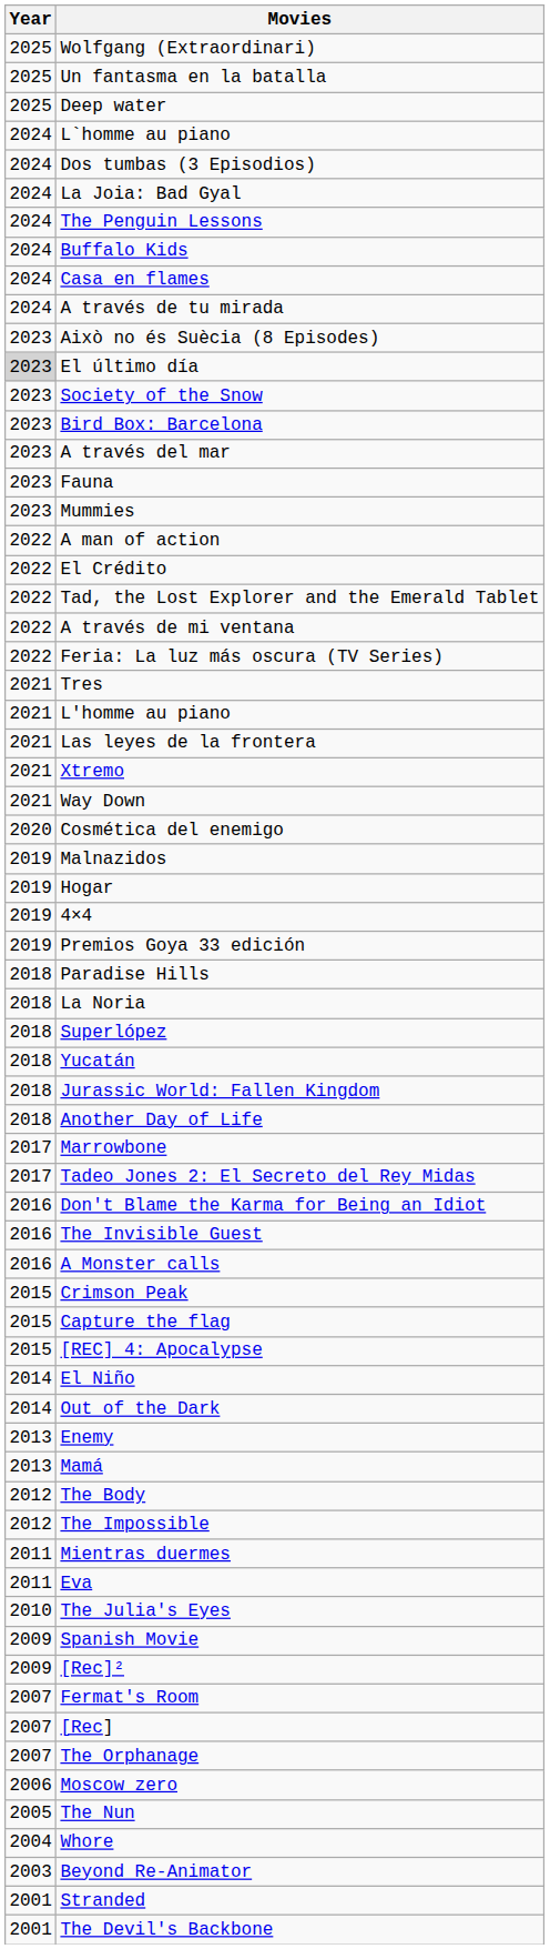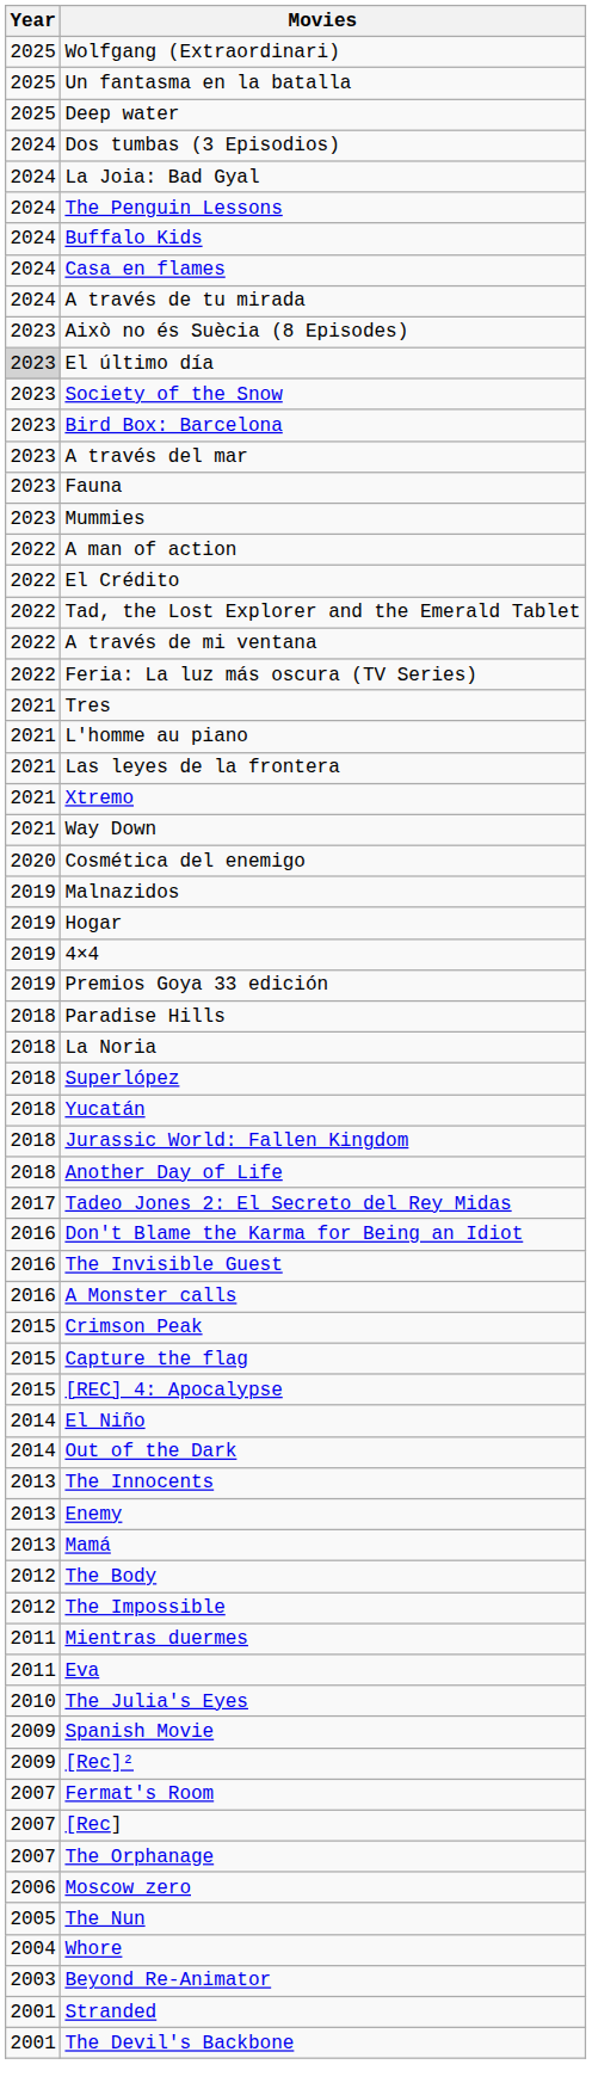 <table class="wikitable">
 <tr>
 <th><strong>Year</strong></th>
 <th>Movies</th>
 </tr>
 <tr>
 <td>2025</td>
 <td>Wolfgang (Extraordinari)</td>
 </tr>
 <tr>
 <td>2025</td>
 <td>Un fantasma en la batalla</td>
 </tr>
 <tr>
 <td>2025</td>
 <td>Deep water</td>
-</tr>
-<tr>
-<td>2024</td>
-<td>L`homme au piano</td>
 </tr>
 <tr>
 <td>2024</td>
 <td>Dos tumbas (3 Episodios)</td>
 </tr>
 <tr>
 <td>2024</td>
 <td>La Joia: Bad Gyal</td>
 </tr>
 <tr>
 <td>2024</td>
 <td><a href='#'>The Penguin Lessons</a></td>
 </tr>
 <tr>
 <td>2024</td>
 <td><a href='#'>Buffalo Kids</a></td>
 </tr>
 <tr>
 <td>2024</td>
 <td><a href='#'>Casa en flames</a></td>
 </tr>
 <tr>
 <td>2024</td>
 <td>A través de tu mirada</td>
 </tr>
 <tr>
 <td>2023</td>
 <td>Això no és Suècia (8 Episodes)</td>
 </tr>
 <tr>
 <td style="background: lightgrey;">2023</td>
 <td>El último día</td>
 </tr>
 <tr>
 <td>2023</td>
 <td><a href='#'>Society of the Snow</a></td>
 </tr>
 <tr>
 <td>2023</td>
 <td><a href='#'>Bird Box: Barcelona</a></td>
 </tr>
 <tr>
 <td>2023</td>
 <td>A través del mar</td>
 </tr>
 <tr>
 <td>2023</td>
 <td>Fauna</td>
 </tr>
 <tr>
 <td>2023</td>
 <td>Mummies</td>
 </tr>
 <tr>
 <td>2022</td>
 <td>A man of action</td>
 </tr>
 <tr>
 <td>2022</td>
 <td>El Crédito</td>
 </tr>
 <tr>
 <td>2022</td>
 <td>Tad, the Lost Explorer and the Emerald Tablet</td>
 </tr>
 <tr>
 <td>2022</td>
 <td>A través de mi ventana</td>
 </tr>
 <tr>
 <td>2022</td>
 <td>Feria: La luz más oscura (TV Series)</td>
 </tr>
 <tr>
 <td>2021</td>
 <td>Tres</td>
 </tr>
 <tr>
 <td>2021</td>
 <td>L'homme au piano</td>
 </tr>
 <tr>
 <td>2021</td>
 <td>Las leyes de la frontera</td>
 </tr>
 <tr>
 <td>2021</td>
 <td><a href='#'>Xtremo</a></td>
 </tr>
 <tr>
 <td>2021</td>
 <td>Way Down</td>
 </tr>
 <tr>
 <td>2020</td>
 <td>Cosmética del enemigo</td>
 </tr>
 <tr>
 <td>2019</td>
 <td>Malnazidos</td>
 </tr>
 <tr>
 <td>2019</td>
 <td>Hogar</td>
 </tr>
 <tr>
 <td>2019</td>
 <td>4×4</td>
 </tr>
 <tr>
 <td>2019</td>
 <td>Premios Goya 33 edición</td>
 </tr>
 <tr>
 <td>2018</td>
 <td>Paradise Hills</td>
 </tr>
 <tr>
 <td>2018</td>
 <td>La Noria</td>
 </tr>
 <tr>
 <td>2018</td>
 <td><a href='#'>Superlópez</a></td>
 </tr>
 <tr>
 <td>2018</td>
 <td><a href='#'>Yucatán</a></td>
 </tr>
 <tr>
 <td>2018</td>
 <td><a href='#'>Jurassic World: Fallen Kingdom</a></td>
 </tr>
 <tr>
 <td>2018</td>
 <td><a href='#'>Another Day of Life</a></td>
 </tr>
 <tr>
 <td>2017</td>
-<td><a href='#'>Marrowbone</a></td>
-</tr>
-<tr>
-<td>2017</td>
 <td><a href='#'>Tadeo Jones 2: El Secreto del Rey Midas</a></td>
 </tr>
 <tr>
 <td>2016</td>
 <td><a href='#'>Don't Blame the Karma for Being an Idiot</a></td>
 </tr>
 <tr>
 <td>2016</td>
 <td><a href='#'>The Invisible Guest</a></td>
 </tr>
 <tr>
 <td>2016</td>
 <td><a href='#'>A Monster calls</a></td>
 </tr>
 <tr>
 <td>2015</td>
 <td><a href='#'>Crimson Peak</a></td>
 </tr>
 <tr>
 <td>2015</td>
 <td><a href='#'>Capture the flag</a></td>
 </tr>
 <tr>
 <td>2015</td>
 <td><a href='#'>[REC] 4: Apocalypse</a></td>
 </tr>
 <tr>
 <td>2014</td>
 <td><a href='#'>El Niño</a></td>
 </tr>
 <tr>
 <td>2014</td>
 <td><a href='#'>Out of the Dark</a></td>
+</tr>
+<tr>
+<td>2013</td>
+<td><a href='#'>The Innocents</a></td>
 </tr>
 <tr>
 <td>2013</td>
 <td><a href='#'>Enemy</a></td>
 </tr>
 <tr>
 <td>2013</td>
 <td><a href='#'>Mamá</a></td>
 </tr>
 <tr>
 <td>2012</td>
 <td><a href='#'>The Body</a></td>
 </tr>
 <tr>
 <td>2012</td>
 <td><a href='#'>The Impossible</a></td>
 </tr>
 <tr>
 <td>2011</td>
 <td><a href='#'>Mientras duermes</a></td>
 </tr>
 <tr>
 <td>2011</td>
 <td><a href='#'>Eva</a></td>
 </tr>
 <tr>
 <td>2010</td>
 <td><a href='#'>The Julia's Eyes</a></td>
 </tr>
 <tr>
 <td>2009</td>
 <td><a href='#'>Spanish Movie</a></td>
 </tr>
 <tr>
 <td>2009</td>
 <td><a href='#'>[Rec]²</a></td>
 </tr>
 <tr>
 <td>2007</td>
 <td><a href='#'>Fermat's Room</a></td>
 </tr>
 <tr>
 <td>2007</td>
 <td><a href='#'>[Rec</a>]</td>
 </tr>
 <tr>
 <td>2007</td>
 <td><a href='#'>The Orphanage</a></td>
 </tr>
 <tr>
 <td>2006</td>
 <td><a href='#'>Moscow zero</a></td>
 </tr>
 <tr>
 <td>2005</td>
 <td><a href='#'>The Nun</a></td>
 </tr>
 <tr>
 <td>2004</td>
 <td><a href='#'>Whore</a></td>
 </tr>
 <tr>
 <td>2003</td>
 <td><a href='#'>Beyond Re-Animator</a></td>
 </tr>
 <tr>
 <td>2001</td>
 <td><a href='#'>Stranded</a></td>
 </tr>
 <tr>
 <td>2001</td>
 <td><a href='#'>The Devil's Backbone</a></td>
 </tr>
 </table>
